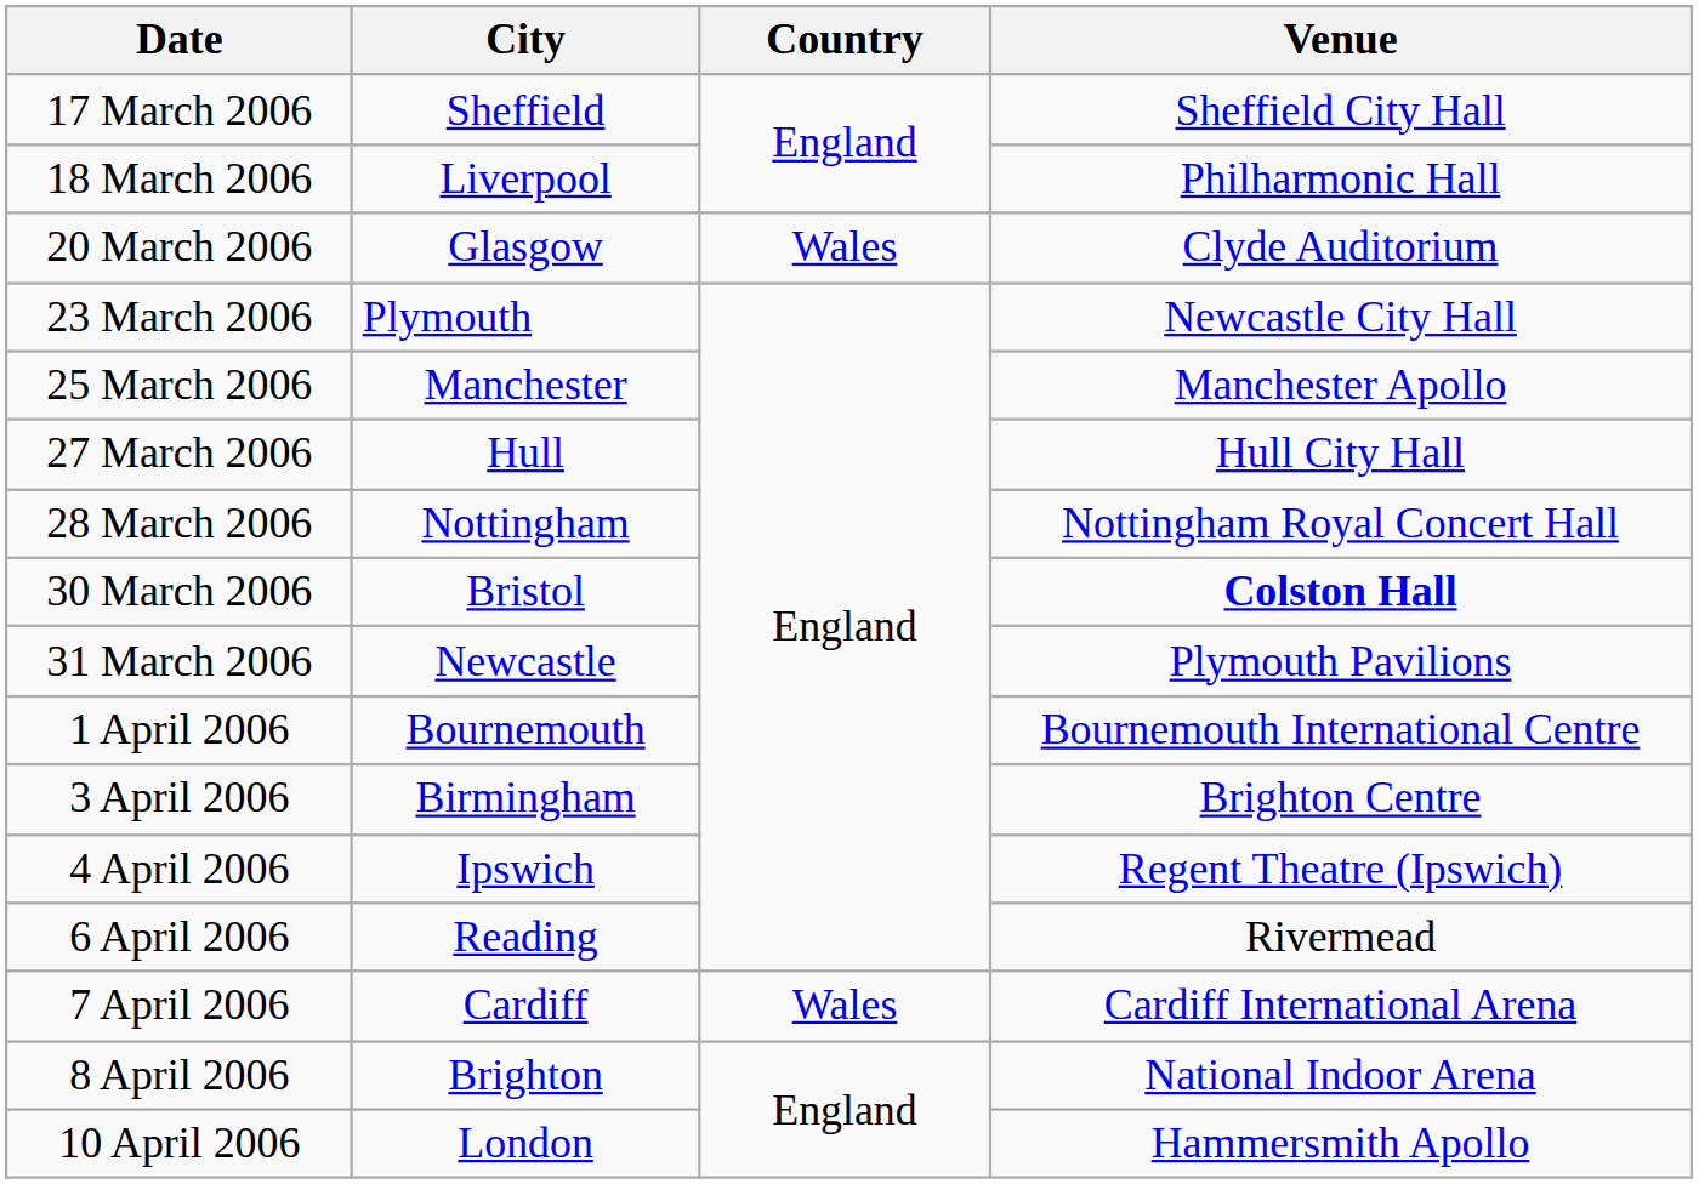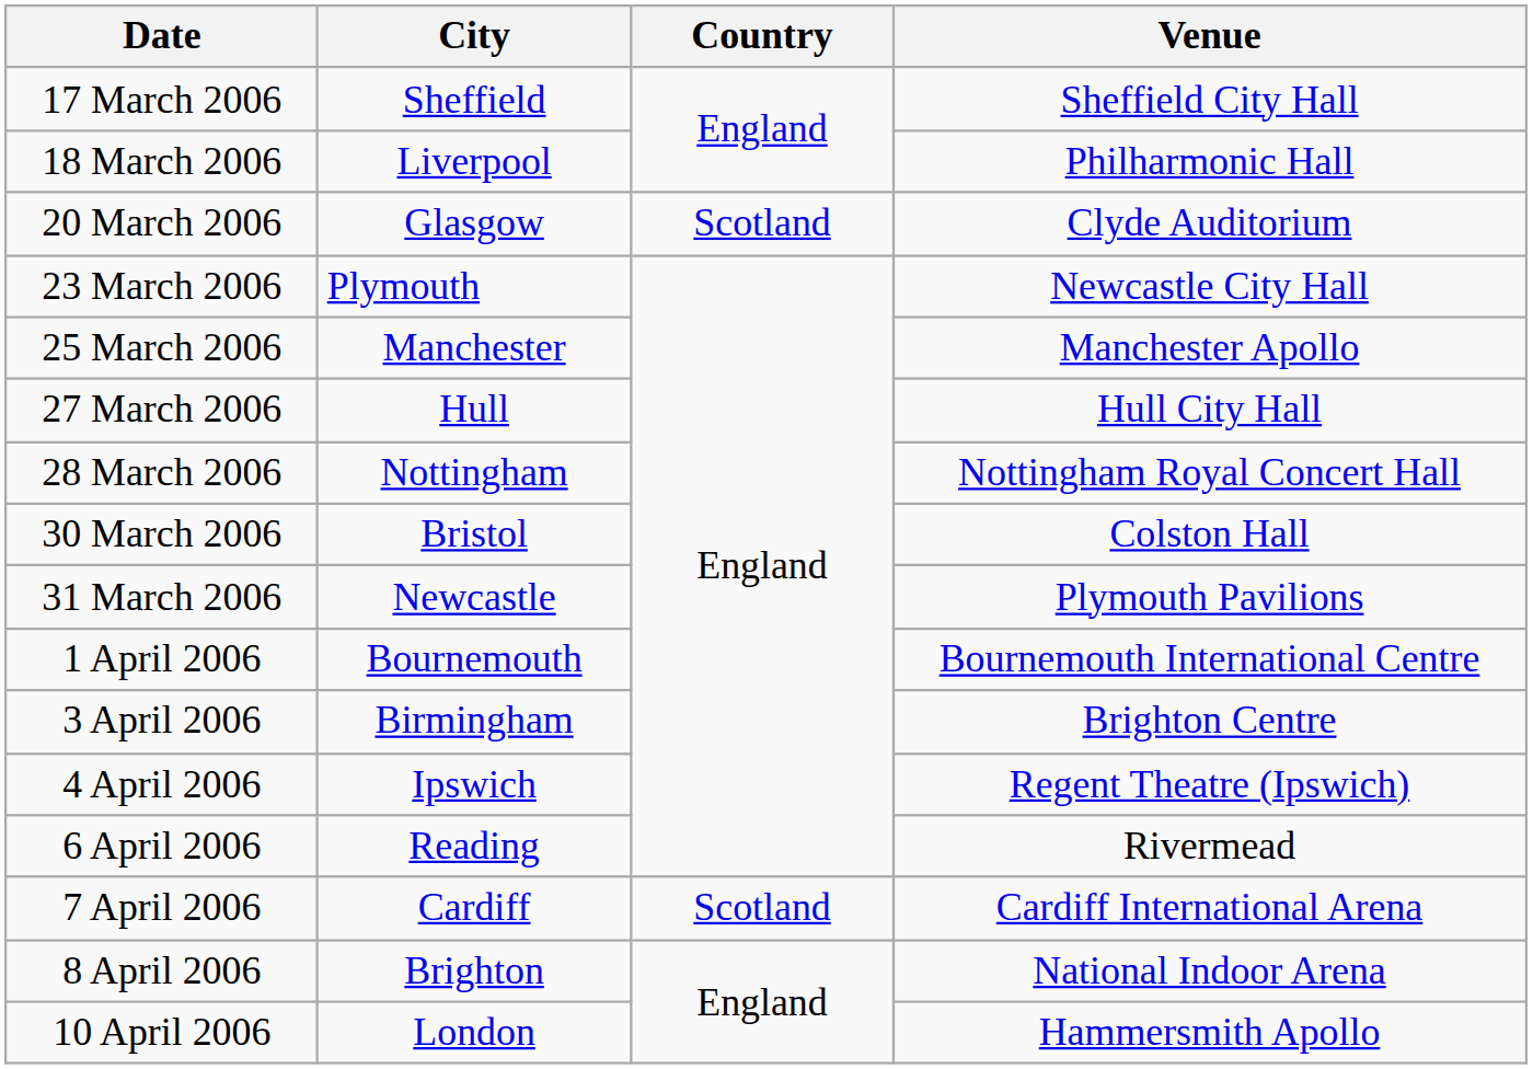 <table class="wikitable">
 <tr>
 <th style="width:120px;">Date</th>
 <th style="width:120px;">City</th>
 <th style="width:100px;">Country</th>
 <th style="width:250px;">Venue</th>
 </tr>
 <tr style="text-align:center;">
 <td>17 March 2006</td>
 <td><a href='#'>Sheffield</a></td>
 <td rowspan="2"><a href='#'>England</a></td>
 <td><a href='#'>Sheffield City Hall</a></td>
 </tr>
 <tr style="text-align:center;">
 <td>18 March 2006</td>
 <td><a href='#'>Liverpool</a></td>
 <td><a href='#'>Philharmonic Hall</a></td>
 </tr>
 <tr style="text-align:center;">
 <td>20 March 2006</td>
 <td><a href='#'>Glasgow</a></td>
-<td><a href='#'>Wales</a></td>
+<td><a href='#'>Scotland</a></td>
 <td><a href='#'>Clyde Auditorium</a></td>
 </tr>
 <tr>
 <td style="text-align:center;">23 March 2006</td>
 <td><a href='#'>Plymouth</a></td>
 <td style="text-align:center;" rowspan="10">England</td>
 <td style="text-align:center;"><a href='#'>Newcastle City Hall</a></td>
 </tr>
 <tr style="text-align:center;">
 <td>25 March 2006</td>
 <td><a href='#'>Manchester</a></td>
 <td><a href='#'>Manchester Apollo</a></td>
 </tr>
 <tr>
 <td style="text-align:center;">27 March 2006</td>
 <td style="text-align:center;"><a href='#'>Hull</a></td>
 <td style="text-align:center;"><a href='#'>Hull City Hall</a></td>
 </tr>
 <tr style="text-align:center;">
 <td>28 March 2006</td>
 <td><a href='#'>Nottingham</a></td>
 <td><a href='#'>Nottingham Royal Concert Hall</a></td>
 </tr>
 <tr style="text-align:center;">
 <td>30 March 2006</td>
 <td><a href='#'>Bristol</a></td>
-<td><strong><a href='#'>Colston Hall</a></strong></td>
+<td><a href='#'>Colston Hall</a></td>
 </tr>
 <tr style="text-align:center;">
 <td>31 March 2006</td>
 <td style="text-align:center;"><a href='#'>Newcastle</a></td>
 <td><a href='#'>Plymouth Pavilions</a></td>
 </tr>
 <tr style="text-align:center;">
 <td>1 April 2006</td>
 <td><a href='#'>Bournemouth</a></td>
 <td><a href='#'>Bournemouth International Centre</a></td>
 </tr>
 <tr style="text-align:center;">
 <td>3 April 2006</td>
 <td><a href='#'>Birmingham</a></td>
 <td><a href='#'>Brighton Centre</a></td>
 </tr>
 <tr style="text-align:center;">
 <td>4 April 2006</td>
 <td><a href='#'>Ipswich</a></td>
 <td><a href='#'>Regent Theatre (Ipswich)</a></td>
 </tr>
 <tr>
 <td style="text-align:center;">6 April 2006</td>
 <td style="text-align:center;"><a href='#'>Reading</a></td>
 <td style="text-align:center;">Rivermead</td>
 </tr>
 <tr style="text-align:center;">
 <td>7 April 2006</td>
 <td><a href='#'>Cardiff</a></td>
-<td><a href='#'>Wales</a></td>
+<td><a href='#'>Scotland</a></td>
 <td><a href='#'>Cardiff International Arena</a></td>
 </tr>
 <tr style="text-align:center;">
 <td>8 April 2006</td>
 <td><a href='#'>Brighton</a></td>
 <td rowspan="2">England</td>
 <td><a href='#'>National Indoor Arena</a></td>
 </tr>
 <tr style="text-align:center;">
 <td>10 April 2006</td>
 <td><a href='#'>London</a></td>
 <td><a href='#'>Hammersmith Apollo</a></td>
 </tr>
 </table>
